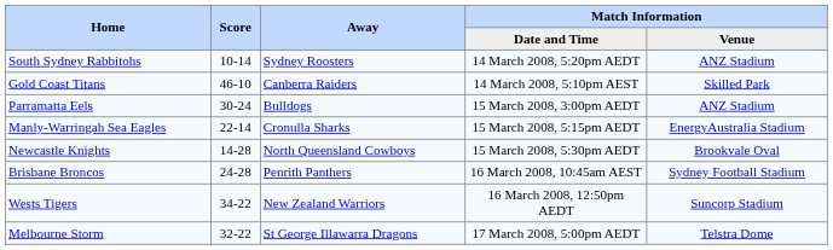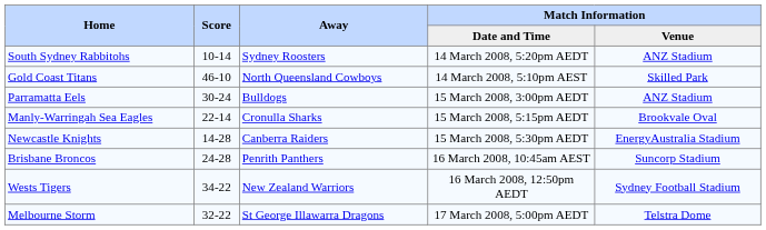 <table border=1 style="border-collapse:collapse; font-size:90%; text-align:center;" cellpadding=3 cellspacing=0 width=100%>
 <tr bgcolor=#C1D8FF>
 <th rowspan=2 width=25%>Home</th>
 <th rowspan=2 width=6%>Score</th>
 <th rowspan=2 width=25%>Away</th>
 <th colspan=6>Match Information</th>
 </tr>
 <tr bgcolor=#EFEFEF>
 <th width=22%>Date and Time</th>
 <th width=22%>Venue</th>
 </tr>
 <tr bgcolor=#F5FAFF>
 <td align=left> <a href='#'>South Sydney Rabbitohs</a></td>
 <td>10-14</td>
 <td align=left> <a href='#'>Sydney Roosters</a></td>
 <td>14 March 2008, 5:20pm AEDT</td>
 <td><a href='#'>ANZ Stadium</a></td>
 </tr>
 <tr bgcolor=#F5FAFF>
 <td align=left> <a href='#'>Gold Coast Titans</a></td>
 <td>46-10</td>
-<td align=left> <a href='#'>Canberra Raiders</a></td>
+<td align=left> <a href='#'>North Queensland Cowboys</a></td>
 <td>14 March 2008, 5:10pm AEST</td>
 <td><a href='#'>Skilled Park</a></td>
 </tr>
 <tr bgcolor=#F5FAFF>
 <td align=left> <a href='#'>Parramatta Eels</a></td>
 <td>30-24</td>
 <td align=left> <a href='#'>Bulldogs</a></td>
 <td>15 March 2008, 3:00pm AEDT</td>
 <td><a href='#'>ANZ Stadium</a></td>
 </tr>
 <tr bgcolor=#F5FAFF>
 <td align=left> <a href='#'>Manly-Warringah Sea Eagles</a></td>
 <td>22-14</td>
 <td align=left> <a href='#'>Cronulla Sharks</a></td>
 <td>15 March 2008, 5:15pm AEDT</td>
-<td><a href='#'>EnergyAustralia Stadium</a></td>
+<td><a href='#'>Brookvale Oval</a></td>
 </tr>
 <tr bgcolor=#F5FAFF>
 <td align=left> <a href='#'>Newcastle Knights</a></td>
 <td>14-28</td>
-<td align=left> <a href='#'>North Queensland Cowboys</a></td>
+<td align=left> <a href='#'>Canberra Raiders</a></td>
 <td>15 March 2008, 5:30pm AEDT</td>
-<td><a href='#'>Brookvale Oval</a></td>
+<td><a href='#'>EnergyAustralia Stadium</a></td>
 </tr>
 <tr bgcolor=#F5FAFF>
 <td align=left> <a href='#'>Brisbane Broncos</a></td>
 <td>24-28</td>
 <td align=left> <a href='#'>Penrith Panthers</a></td>
 <td>16 March 2008, 10:45am AEST</td>
-<td><a href='#'>Sydney Football Stadium</a></td>
+<td><a href='#'>Suncorp Stadium</a></td>
 </tr>
 <tr bgcolor=#F5FAFF>
 <td align=left> <a href='#'>Wests Tigers</a></td>
 <td>34-22</td>
 <td align=left> <a href='#'>New Zealand Warriors</a></td>
 <td>16 March 2008, 12:50pm AEDT</td>
-<td><a href='#'>Suncorp Stadium</a></td>
+<td><a href='#'>Sydney Football Stadium</a></td>
 </tr>
 <tr bgcolor=#F5FAFF>
 <td align=left> <a href='#'>Melbourne Storm</a></td>
 <td>32-22</td>
 <td align=left> <a href='#'>St George Illawarra Dragons</a></td>
 <td>17 March 2008, 5:00pm AEDT</td>
 <td><a href='#'>Telstra Dome</a></td>
 </tr>
 </table>
